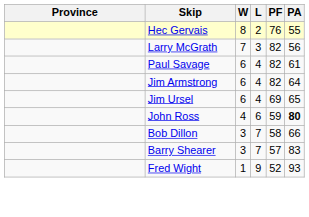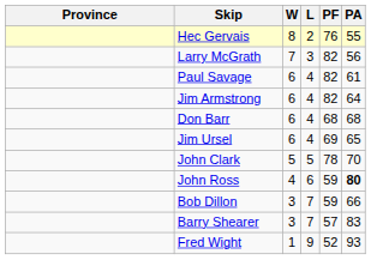 <table class=wikitable style="text-align: center;">
 <tr>
 <th bgcolor="#efefef" width="200">Province</th>
 <th bgcolor="#efefef" width="125">Skip</th>
 <th bgcolor="#efefef" width="15">W</th>
 <th bgcolor="#efefef" width="15">L</th>
 <th bgcolor="#efefef" width="15">PF</th>
 <th bgcolor="#efefef" width="15">PA</th>
 </tr>
 <tr bgcolor="#ffffcc">
 <td style="text-align: left;"></td>
 <td style="text-align: left;"><a href='#'>Hec Gervais</a></td>
 <td>8</td>
 <td>2</td>
 <td>76</td>
 <td>55</td>
 </tr>
 <tr>
 <td style="text-align: left;"></td>
 <td style="text-align: left;"><a href='#'>Larry McGrath</a></td>
 <td>7</td>
 <td>3</td>
 <td>82</td>
 <td>56</td>
 </tr>
 <tr>
 <td style="text-align: left;"></td>
 <td style="text-align: left;"><a href='#'>Paul Savage</a></td>
 <td>6</td>
 <td>4</td>
 <td>82</td>
 <td>61</td>
 </tr>
 <tr>
 <td style="text-align: left;"></td>
 <td style="text-align: left;"><a href='#'>Jim Armstrong</a></td>
 <td>6</td>
 <td>4</td>
 <td>82</td>
 <td>64</td>
 </tr>
 <tr>
 <td style="text-align: left;"></td>
+<td style="text-align: left;"><a href='#'>Don Barr</a></td>
+<td>6</td>
+<td>4</td>
+<td>68</td>
+<td>68</td>
+</tr>
+<tr>
+<td style="text-align: left;"></td>
 <td style="text-align: left;"><a href='#'>Jim Ursel</a></td>
 <td>6</td>
 <td>4</td>
 <td>69</td>
 <td>65</td>
+</tr>
+<tr>
+<td style="text-align: left;"></td>
+<td style="text-align: left;"><a href='#'>John Clark</a></td>
+<td>5</td>
+<td>5</td>
+<td>78</td>
+<td>70</td>
 </tr>
 <tr>
 <td style="text-align: left;"></td>
 <td style="text-align: left;"><a href='#'>John Ross</a></td>
 <td>4</td>
 <td>6</td>
 <td>59</td>
 <td><strong>80</strong></td>
 </tr>
 <tr>
 <td style="text-align: left;"></td>
 <td style="text-align: left;"><a href='#'>Bob Dillon</a></td>
 <td>3</td>
 <td>7</td>
-<td>58</td>
+<td>59</td>
 <td>66</td>
 </tr>
 <tr>
 <td style="text-align: left;"></td>
 <td style="text-align: left;"><a href='#'>Barry Shearer</a></td>
 <td>3</td>
 <td>7</td>
 <td>57</td>
 <td>83</td>
 </tr>
 <tr>
 <td style="text-align: left;"></td>
 <td style="text-align: left;"><a href='#'>Fred Wight</a></td>
 <td>1</td>
 <td>9</td>
 <td>52</td>
 <td>93</td>
 </tr>
 </table>
